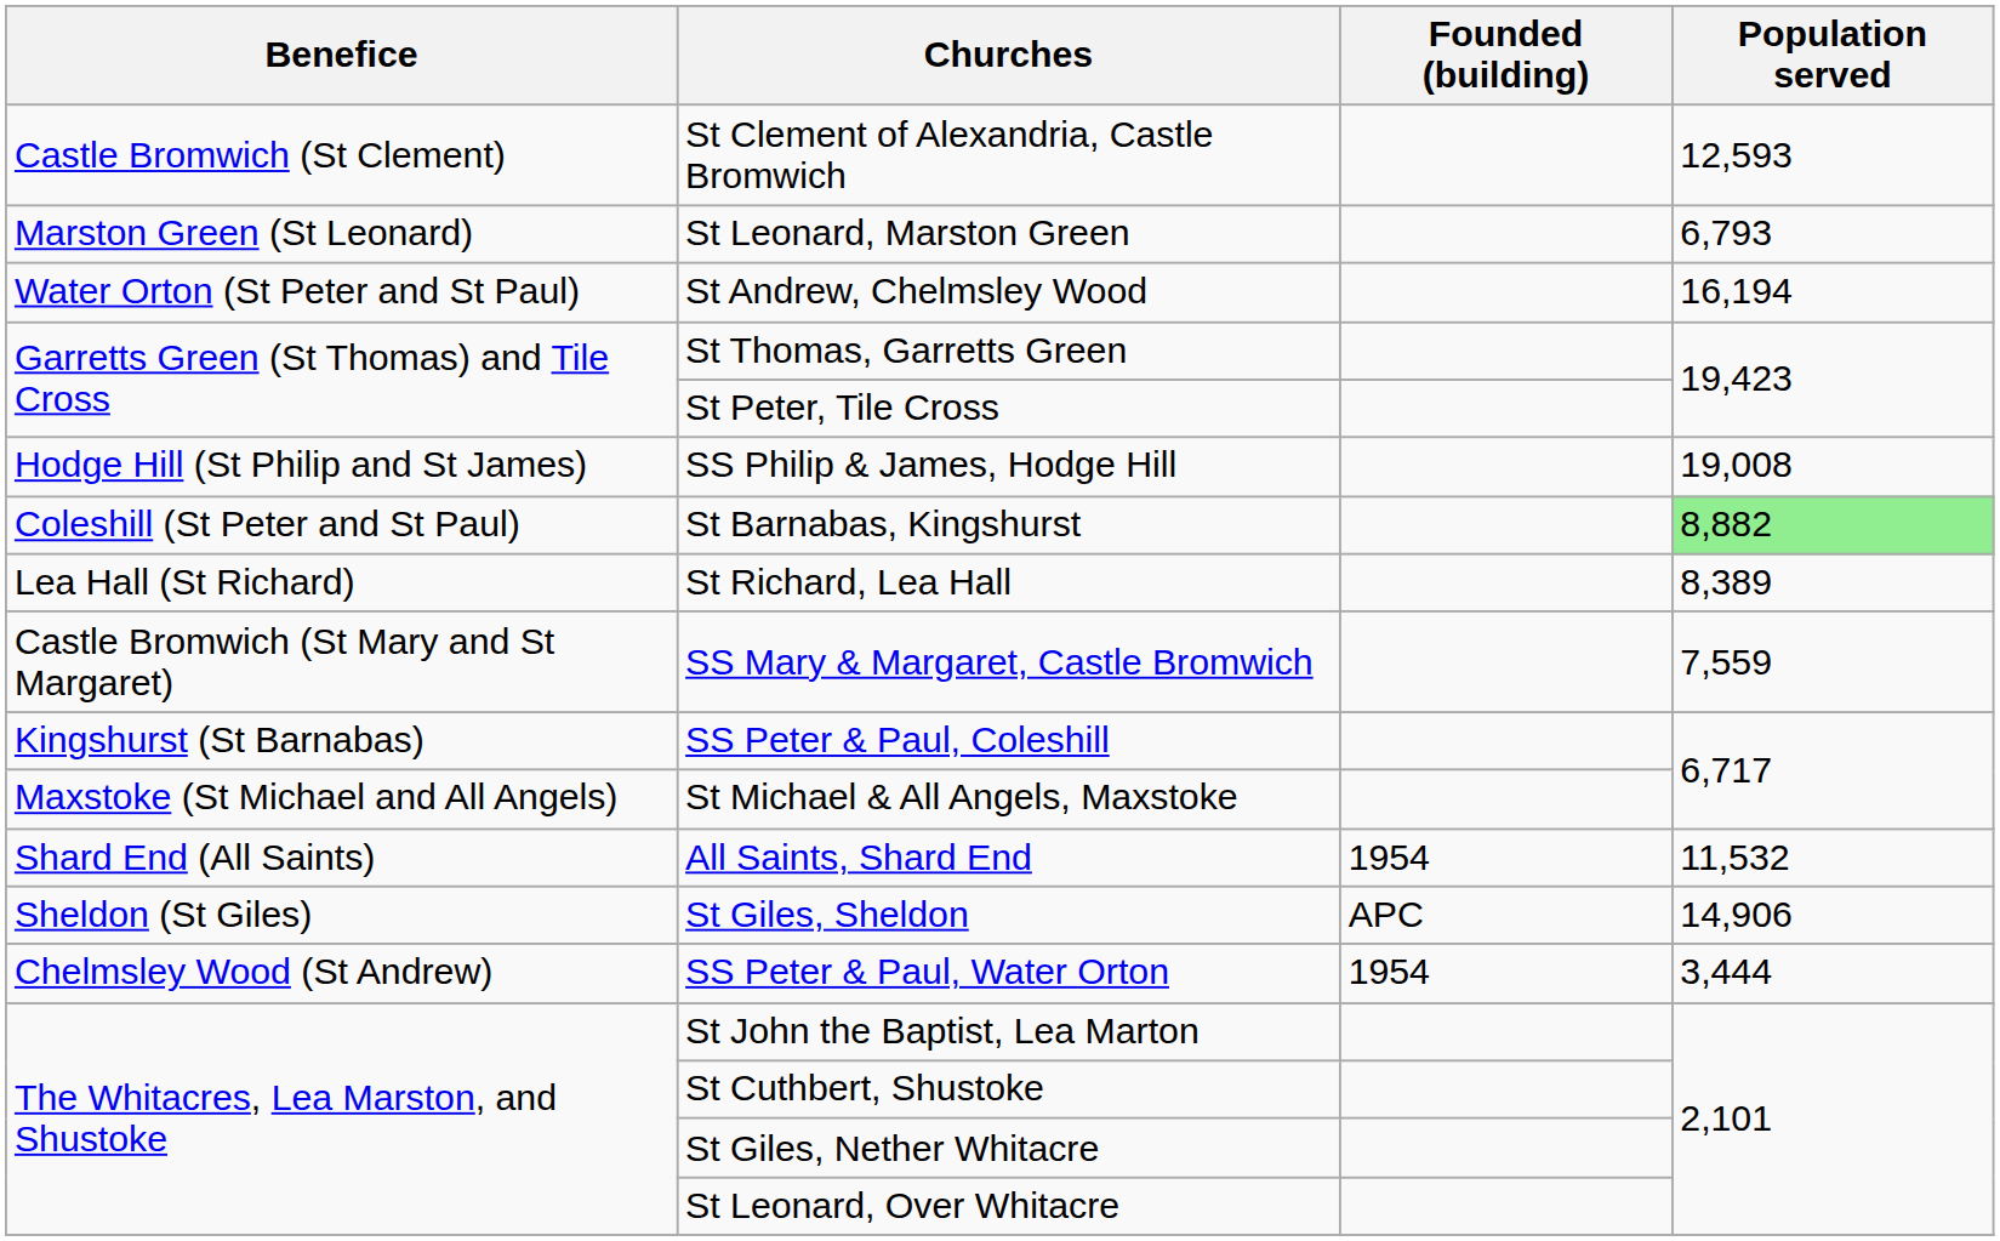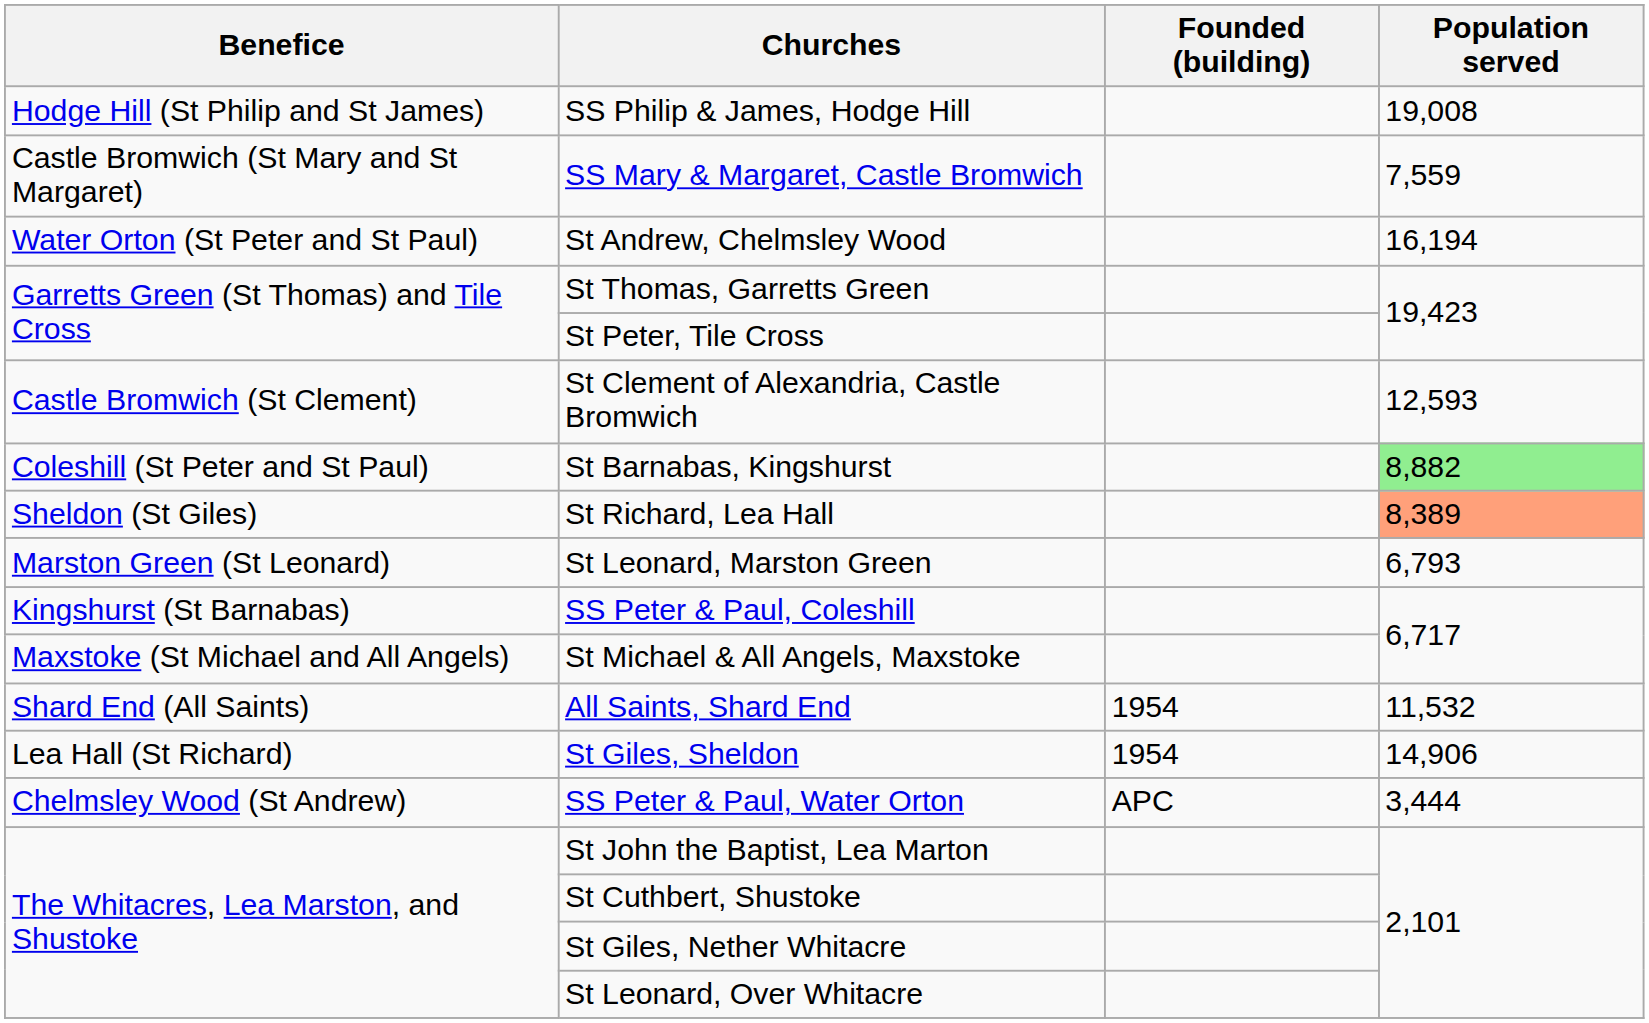 <table class="wikitable">
 <tr>
 <th>Benefice</th>
 <th>Churches</th>
 <th>Founded (building)</th>
 <th>Population served</th>
 </tr>
 <tr>
-<td><a href='#'>Castle Bromwich</a> (St Clement)</td>
-<td>St Clement of Alexandria, Castle Bromwich</td>
+<td><a href='#'>Hodge Hill</a> (St Philip and St James)</td>
+<td>SS Philip & James, Hodge Hill</td>
 <td></td>
-<td>12,593</td>
+<td>19,008</td>
 </tr>
 <tr>
-<td><a href='#'>Marston Green</a> (St Leonard)</td>
-<td>St Leonard, Marston Green</td>
+<td>Castle Bromwich (St Mary and St Margaret)</td>
+<td><a href='#'>SS Mary & Margaret, Castle Bromwich</a></td>
 <td></td>
-<td>6,793</td>
+<td>7,559</td>
 </tr>
 <tr>
 <td><a href='#'>Water Orton</a> (St Peter and St Paul)</td>
 <td>St Andrew, Chelmsley Wood</td>
 <td></td>
 <td>16,194</td>
 </tr>
 <tr>
 <td rowspan="2"><a href='#'>Garretts Green</a> (St Thomas) and <a href='#'>Tile Cross</a></td>
 <td>St Thomas, Garretts Green</td>
 <td></td>
 <td rowspan="2">19,423</td>
 </tr>
 <tr>
 <td>St Peter, Tile Cross</td>
 <td></td>
 </tr>
 <tr>
-<td><a href='#'>Hodge Hill</a> (St Philip and St James)</td>
-<td>SS Philip & James, Hodge Hill</td>
+<td><a href='#'>Castle Bromwich</a> (St Clement)</td>
+<td>St Clement of Alexandria, Castle Bromwich</td>
 <td></td>
-<td>19,008</td>
+<td>12,593</td>
 </tr>
 <tr>
 <td><a href='#'>Coleshill</a> (St Peter and St Paul)</td>
 <td>St Barnabas, Kingshurst</td>
 <td></td>
 <td style="background: lightgreen;">8,882</td>
 </tr>
 <tr>
-<td>Lea Hall (St Richard)</td>
+<td><a href='#'>Sheldon</a> (St Giles)</td>
 <td>St Richard, Lea Hall</td>
 <td></td>
-<td>8,389</td>
+<td style="background: lightsalmon;">8,389</td>
 </tr>
 <tr>
-<td>Castle Bromwich (St Mary and St Margaret)</td>
-<td><a href='#'>SS Mary & Margaret, Castle Bromwich</a></td>
+<td><a href='#'>Marston Green</a> (St Leonard)</td>
+<td>St Leonard, Marston Green</td>
 <td></td>
-<td>7,559</td>
+<td>6,793</td>
 </tr>
 <tr>
 <td><a href='#'>Kingshurst</a> (St Barnabas)</td>
 <td><a href='#'>SS Peter & Paul, Coleshill</a></td>
 <td></td>
 <td rowspan="2">6,717</td>
 </tr>
 <tr>
 <td><a href='#'>Maxstoke</a> (St Michael and All Angels)</td>
 <td>St Michael & All Angels, Maxstoke</td>
 <td></td>
 </tr>
 <tr>
 <td><a href='#'>Shard End</a> (All Saints)</td>
 <td><a href='#'>All Saints, Shard End</a></td>
 <td>1954</td>
 <td>11,532</td>
 </tr>
 <tr>
-<td><a href='#'>Sheldon</a> (St Giles)</td>
+<td>Lea Hall (St Richard)</td>
 <td><a href='#'>St Giles, Sheldon</a></td>
-<td>APC</td>
+<td>1954</td>
 <td>14,906</td>
 </tr>
 <tr>
 <td><a href='#'>Chelmsley Wood</a> (St Andrew)</td>
 <td><a href='#'>SS Peter & Paul, Water Orton</a></td>
-<td>1954</td>
+<td>APC</td>
 <td>3,444</td>
 </tr>
 <tr>
 <td rowspan="4"><a href='#'>The Whitacres</a>, <a href='#'>Lea Marston</a>, and <a href='#'>Shustoke</a></td>
 <td>St John the Baptist, Lea Marton</td>
 <td></td>
 <td rowspan="4">2,101</td>
 </tr>
 <tr>
 <td>St Cuthbert, Shustoke</td>
 <td></td>
 </tr>
 <tr>
 <td>St Giles, Nether Whitacre</td>
 <td></td>
 </tr>
 <tr>
 <td>St Leonard, Over Whitacre</td>
 <td></td>
 </tr>
 </table>
